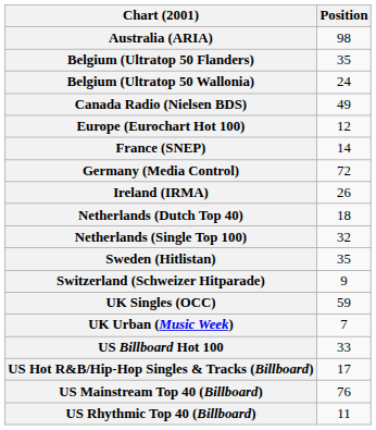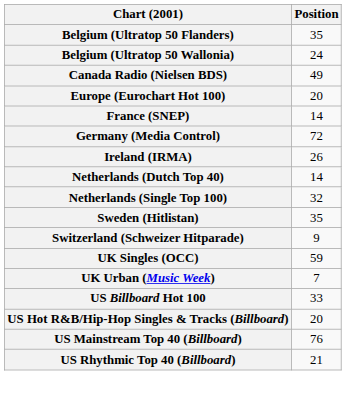 <table class="wikitable sortable plainrowheaders" style="text-align:center">
 <tr>
 <th scope="col">Chart (2001)</th>
 <th scope="col">Position</th>
-</tr>
-<tr>
-<th scope="row">Australia (ARIA)</th>
-<td>98</td>
 </tr>
 <tr>
 <th scope="row">Belgium (Ultratop 50 Flanders)</th>
 <td>35</td>
 </tr>
 <tr>
 <th scope="row">Belgium (Ultratop 50 Wallonia)</th>
 <td>24</td>
 </tr>
 <tr>
 <th scope="row">Canada Radio (Nielsen BDS)</th>
 <td>49</td>
 </tr>
 <tr>
 <th scope="row">Europe (Eurochart Hot 100)</th>
-<td>12</td>
+<td>20</td>
 </tr>
 <tr>
 <th scope="row">France (SNEP)</th>
 <td>14</td>
 </tr>
 <tr>
 <th scope="row">Germany (Media Control)</th>
 <td>72</td>
 </tr>
 <tr>
 <th scope="row">Ireland (IRMA)</th>
 <td>26</td>
 </tr>
 <tr>
 <th scope="row">Netherlands (Dutch Top 40)</th>
-<td>18</td>
+<td>14</td>
 </tr>
 <tr>
 <th scope="row">Netherlands (Single Top 100)</th>
 <td>32</td>
 </tr>
 <tr>
 <th scope="row">Sweden (Hitlistan)</th>
 <td>35</td>
 </tr>
 <tr>
 <th scope="row">Switzerland (Schweizer Hitparade)</th>
 <td>9</td>
 </tr>
 <tr>
 <th scope="row">UK Singles (OCC)</th>
 <td>59</td>
 </tr>
 <tr>
 <th scope="row">UK Urban (<em><a href='#'>Music Week</a></em>)</th>
 <td>7</td>
 </tr>
 <tr>
 <th scope="row">US <em>Billboard</em> Hot 100</th>
 <td>33</td>
 </tr>
 <tr>
 <th scope="row">US Hot R&B/Hip-Hop Singles & Tracks (<em>Billboard</em>)</th>
-<td>17</td>
+<td>20</td>
 </tr>
 <tr>
 <th scope="row">US Mainstream Top 40 (<em>Billboard</em>)</th>
 <td>76</td>
 </tr>
 <tr>
 <th scope="row">US Rhythmic Top 40 (<em>Billboard</em>)</th>
-<td>11</td>
+<td>21</td>
 </tr>
 </table>
